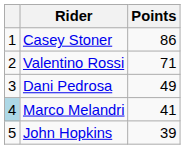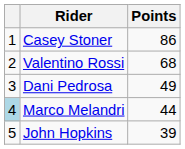 <table class="wikitable" style="font-size: 95%;">
 <tr>
 <th></th>
 <th>Rider</th>
 <th>Points</th>
 </tr>
 <tr>
 <td align=center>1</td>
 <td> <a href='#'>Casey Stoner</a></td>
 <td align=right>86</td>
 </tr>
 <tr>
 <td align=center>2</td>
 <td> <a href='#'>Valentino Rossi</a></td>
-<td align=right>71</td>
+<td align=right>68</td>
 </tr>
 <tr>
 <td align=center>3</td>
 <td> <a href='#'>Dani Pedrosa</a></td>
 <td align=right>49</td>
 </tr>
 <tr>
 <td align=center style="background: lightblue;">4</td>
 <td> <a href='#'>Marco Melandri</a></td>
-<td align=right>41</td>
+<td align=right>44</td>
 </tr>
 <tr>
 <td align=center>5</td>
 <td> <a href='#'>John Hopkins</a></td>
 <td align=right>39</td>
 </tr>
 </table>
